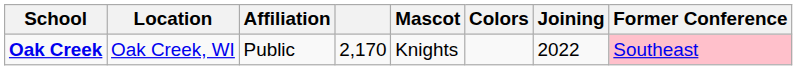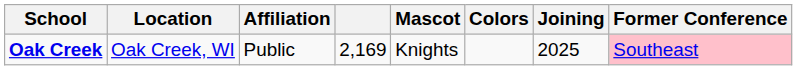 <table class="wikitable sortable">
 <tr>
 <th>School</th>
 <th>Location</th>
 <th>Affiliation</th>
 <th></th>
 <th>Mascot</th>
 <th>Colors</th>
 <th>Joining</th>
 <th>Former Conference</th>
 </tr>
 <tr>
 <td><a href='#'><strong>Oak Creek</strong></a></td>
 <td><a href='#'>Oak Creek, WI</a></td>
 <td>Public</td>
-<td>2,170</td>
+<td>2,169</td>
 <td>Knights</td>
 <td> </td>
-<td>2022</td>
+<td>2025</td>
 <td style="background: pink;"><a href='#'>Southeast</a></td>
 </tr>
 </table>
